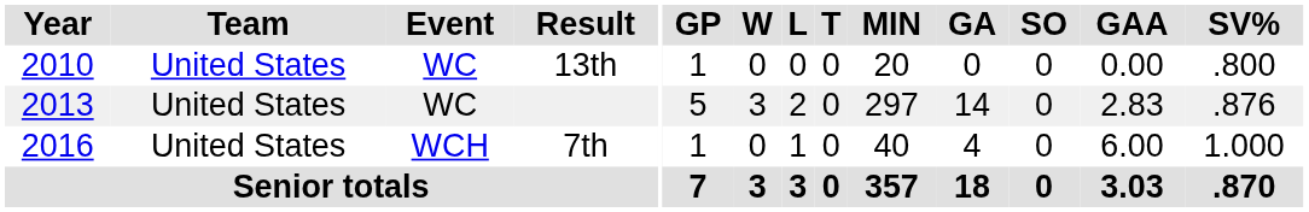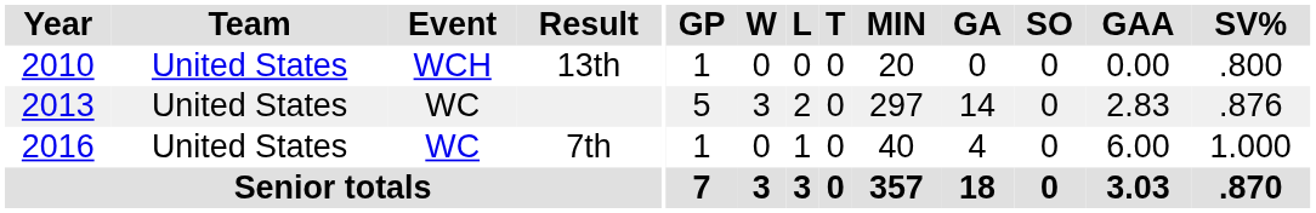 <table border="0" cellpadding="1" cellspacing="0" ID="Table3" style="text-align:center; width:40em">
 <tr ALIGN="center" bgcolor="#e0e0e0">
 <th>Year</th>
 <th>Team</th>
 <th>Event</th>
 <th>Result</th>
 <th rowspan="99" bgcolor="#ffffff"></th>
 <th>GP</th>
 <th>W</th>
 <th>L</th>
 <th>T</th>
 <th>MIN</th>
 <th>GA</th>
 <th>SO</th>
 <th>GAA</th>
 <th>SV%</th>
 </tr>
 <tr>
 <td><a href='#'>2010</a></td>
 <td><a href='#'>United States</a></td>
-<td><a href='#'>WC</a></td>
+<td><a href='#'>WCH</a></td>
 <td>13th</td>
 <td>1</td>
 <td>0</td>
 <td>0</td>
 <td>0</td>
 <td>20</td>
 <td>0</td>
 <td>0</td>
 <td>0.00</td>
 <td>.800</td>
 </tr>
 <tr bgcolor="#f0f0f0">
 <td><a href='#'>2013</a></td>
 <td>United States</td>
 <td>WC</td>
 <td></td>
 <td>5</td>
 <td>3</td>
 <td>2</td>
 <td>0</td>
 <td>297</td>
 <td>14</td>
 <td>0</td>
 <td>2.83</td>
 <td>.876</td>
 </tr>
 <tr>
 <td><a href='#'>2016</a></td>
 <td>United States</td>
-<td><a href='#'>WCH</a></td>
+<td><a href='#'>WC</a></td>
 <td>7th</td>
 <td>1</td>
 <td>0</td>
 <td>1</td>
 <td>0</td>
 <td>40</td>
 <td>4</td>
 <td>0</td>
 <td>6.00</td>
 <td>1.000</td>
 </tr>
 <tr bgcolor="#e0e0e0">
 <th colspan="4" align="center">Senior totals</th>
 <th>7</th>
 <th>3</th>
 <th>3</th>
 <th>0</th>
 <th>357</th>
 <th>18</th>
 <th>0</th>
 <th>3.03</th>
 <th>.870</th>
 </tr>
 </table>
